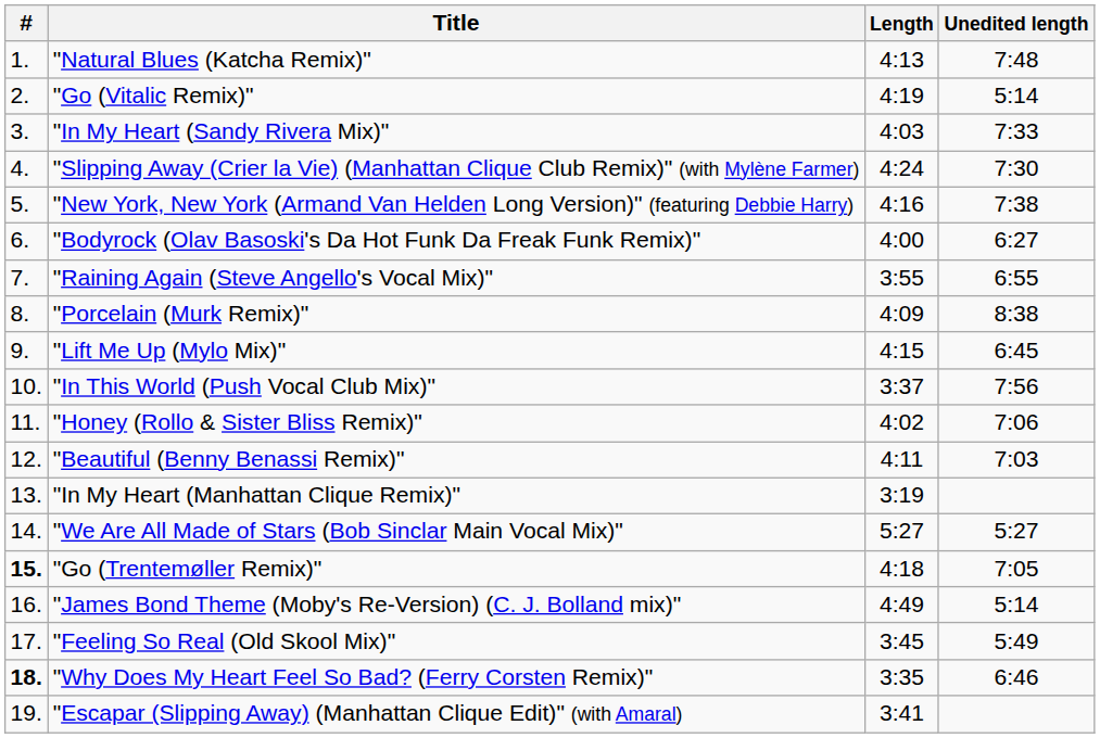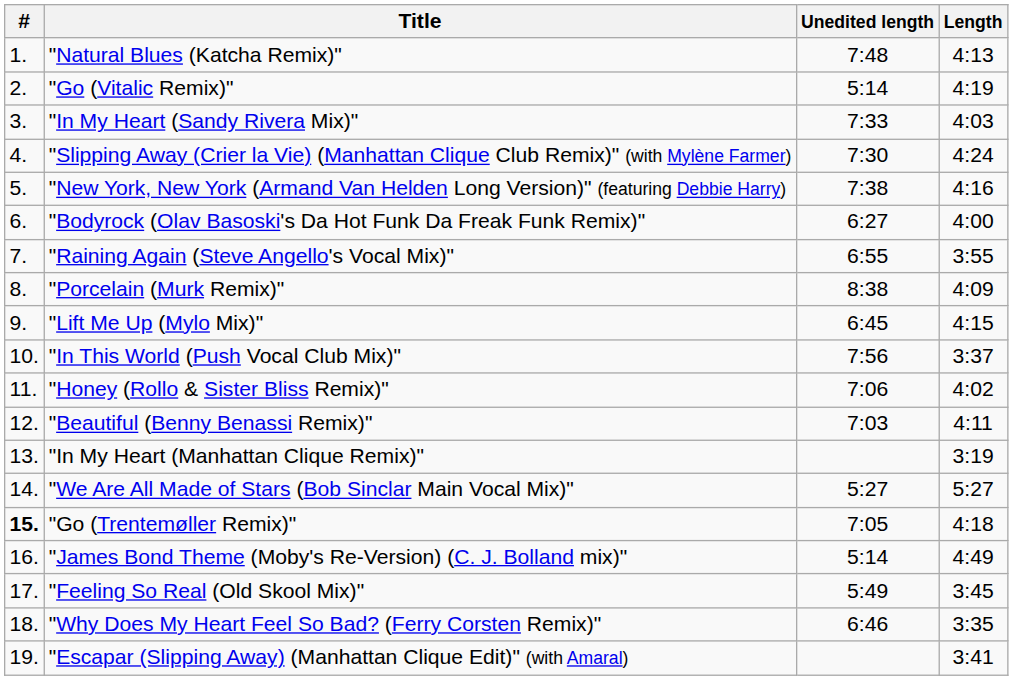 <table class="wikitable">
 <tr>
 <th>#</th>
 <th>Title</th>
+<th><small>Unedited length</small></th>
 <th><small>Length </small></th>
-<th><small>Unedited length</small></th>
 </tr>
 <tr>
 <td>1.</td>
 <td>"<a href='#'>Natural Blues</a> (Katcha Remix)"</td>
+<td align="center">7:48</td>
 <td align="center">4:13</td>
-<td align="center">7:48</td>
 </tr>
 <tr>
 <td>2.</td>
 <td>"<a href='#'>Go</a> (<a href='#'>Vitalic</a> Remix)"</td>
+<td align="center">5:14</td>
 <td align="center">4:19</td>
-<td align="center">5:14</td>
 </tr>
 <tr>
 <td>3.</td>
 <td>"<a href='#'>In My Heart</a> (<a href='#'>Sandy Rivera</a> Mix)"</td>
+<td align="center">7:33</td>
 <td align="center">4:03</td>
-<td align="center">7:33</td>
 </tr>
 <tr>
 <td>4.</td>
 <td>"<a href='#'>Slipping Away (Crier la Vie)</a> (<a href='#'>Manhattan Clique</a> Club Remix)" <small>(with <a href='#'>Mylène Farmer</a>) </small></td>
+<td align="center">7:30</td>
 <td align="center">4:24</td>
-<td align="center">7:30</td>
 </tr>
 <tr>
 <td>5.</td>
 <td>"<a href='#'>New York, New York</a> (<a href='#'>Armand Van Helden</a> Long Version)" <small>(featuring <a href='#'>Debbie Harry</a>)</small></td>
+<td align="center">7:38</td>
 <td align="center">4:16</td>
-<td align="center">7:38</td>
 </tr>
 <tr>
 <td>6.</td>
 <td>"<a href='#'>Bodyrock</a> (<a href='#'>Olav Basoski</a>'s Da Hot Funk Da Freak Funk Remix)"</td>
+<td align="center">6:27</td>
 <td align="center">4:00</td>
-<td align="center">6:27</td>
 </tr>
 <tr>
 <td>7.</td>
 <td>"<a href='#'>Raining Again</a> (<a href='#'>Steve Angello</a>'s Vocal Mix)"</td>
+<td align="center">6:55</td>
 <td align="center">3:55</td>
-<td align="center">6:55</td>
 </tr>
 <tr>
 <td>8.</td>
 <td>"<a href='#'>Porcelain</a> (<a href='#'>Murk</a> Remix)"</td>
+<td align="center">8:38</td>
 <td align="center">4:09</td>
-<td align="center">8:38</td>
 </tr>
 <tr>
 <td>9.</td>
 <td>"<a href='#'>Lift Me Up</a> (<a href='#'>Mylo</a> Mix)"</td>
+<td align="center">6:45</td>
 <td align="center">4:15</td>
-<td align="center">6:45</td>
 </tr>
 <tr>
 <td>10.</td>
 <td>"<a href='#'>In This World</a> (<a href='#'>Push</a> Vocal Club Mix)"</td>
+<td align="center">7:56</td>
 <td align="center">3:37</td>
-<td align="center">7:56</td>
 </tr>
 <tr>
 <td>11.</td>
 <td>"<a href='#'>Honey</a> (<a href='#'>Rollo</a> & <a href='#'>Sister Bliss</a> Remix)"</td>
+<td align="center">7:06</td>
 <td align="center">4:02</td>
-<td align="center">7:06</td>
 </tr>
 <tr>
 <td>12.</td>
 <td>"<a href='#'>Beautiful</a> (<a href='#'>Benny Benassi</a> Remix)"</td>
+<td align="center">7:03</td>
 <td align="center">4:11</td>
-<td align="center">7:03</td>
 </tr>
 <tr>
 <td>13.</td>
 <td>"In My Heart (Manhattan Clique Remix)"</td>
+<td align="center"></td>
 <td align="center">3:19</td>
-<td align="center"></td>
 </tr>
 <tr>
 <td>14.</td>
 <td>"<a href='#'>We Are All Made of Stars</a> (<a href='#'>Bob Sinclar</a> Main Vocal Mix)"</td>
 <td align="center">5:27</td>
 <td align="center">5:27</td>
 </tr>
 <tr>
 <td><strong>15.</strong></td>
 <td>"Go (<a href='#'>Trentemøller</a> Remix)"</td>
+<td align="center">7:05</td>
 <td align="center">4:18</td>
-<td align="center">7:05</td>
 </tr>
 <tr>
 <td>16.</td>
 <td>"<a href='#'>James Bond Theme</a> (Moby's Re-Version) (<a href='#'>C. J. Bolland</a> mix)"</td>
+<td align="center">5:14</td>
 <td align="center">4:49</td>
-<td align="center">5:14</td>
 </tr>
 <tr>
 <td>17.</td>
 <td>"<a href='#'>Feeling So Real</a> (Old Skool Mix)"</td>
+<td align="center">5:49</td>
 <td align="center">3:45</td>
-<td align="center">5:49</td>
 </tr>
 <tr>
-<td><strong>18.</strong></td>
+<td>18.</td>
 <td>"<a href='#'>Why Does My Heart Feel So Bad?</a> (<a href='#'>Ferry Corsten</a> Remix)"</td>
+<td align="center">6:46</td>
 <td align="center">3:35</td>
-<td align="center">6:46</td>
 </tr>
 <tr>
 <td>19.</td>
 <td>"<a href='#'>Escapar (Slipping Away)</a> (Manhattan Clique Edit)" <small>(with <a href='#'>Amaral</a>) </small></td>
+<td align="center"></td>
 <td align="center">3:41</td>
-<td align="center"></td>
 </tr>
 </table>
